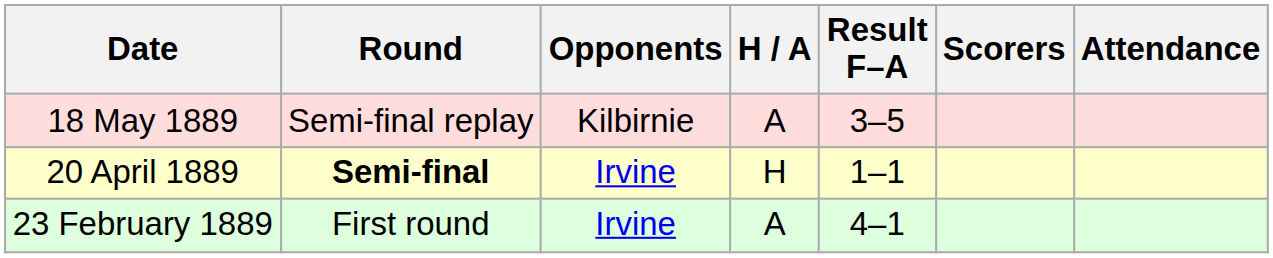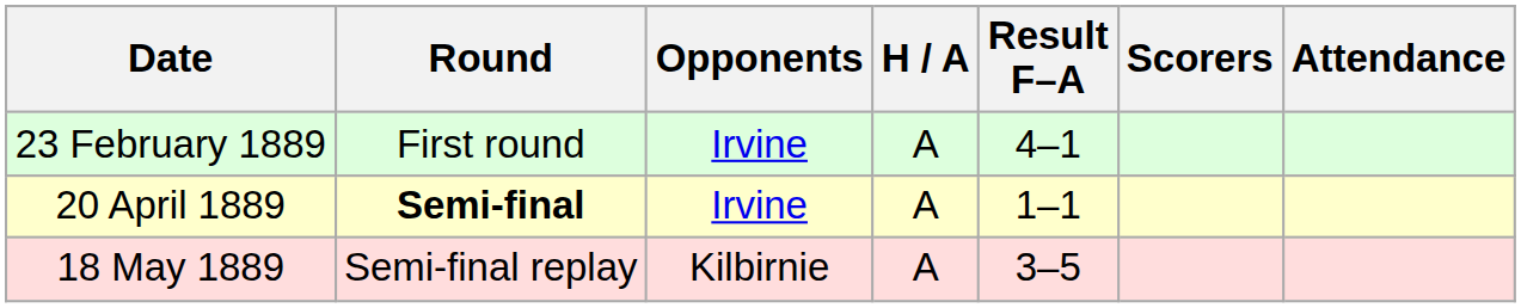 <table class="wikitable" style="text-align:center">
 <tr>
 <th>Date</th>
 <th>Round</th>
 <th>Opponents</th>
 <th>H / A</th>
 <th>Result<br>F–A</th>
 <th>Scorers</th>
 <th>Attendance</th>
 </tr>
+<tr bgcolor=#ddffdd>
+<td>23 February 1889</td>
+<td>First round</td>
+<td><a href='#'>Irvine</a></td>
+<td>A</td>
+<td>4–1</td>
+<td></td>
+<td></td>
+</tr>
+<tr bgcolor=#ffffcc>
+<td>20 April 1889</td>
+<td><strong>Semi-final</strong></td>
+<td><a href='#'>Irvine</a></td>
+<td>A</td>
+<td>1–1</td>
+<td></td>
+<td></td>
+</tr>
 <tr bgcolor=#ffdddd>
 <td>18 May 1889</td>
 <td>Semi-final replay</td>
 <td>Kilbirnie</td>
 <td>A</td>
 <td>3–5</td>
 <td></td>
 <td></td>
 </tr>
-<tr bgcolor=#ffffcc>
-<td>20 April 1889</td>
-<td><strong>Semi-final</strong></td>
-<td><a href='#'>Irvine</a></td>
-<td>H</td>
-<td>1–1</td>
-<td></td>
-<td></td>
-</tr>
-<tr bgcolor=#ddffdd>
-<td>23 February 1889</td>
-<td>First round</td>
-<td><a href='#'>Irvine</a></td>
-<td>A</td>
-<td>4–1</td>
-<td></td>
-<td></td>
-</tr>
 </table>
